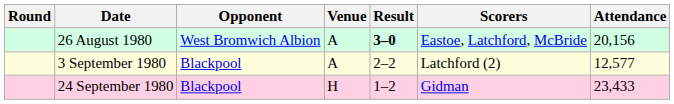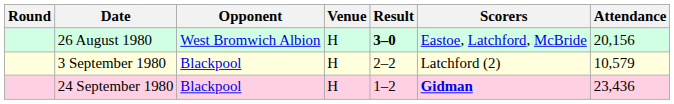 <table class="wikitable sortable">
 <tr>
 <th>Round</th>
 <th>Date</th>
 <th>Opponent</th>
 <th>Venue</th>
 <th>Result</th>
 <th class="unsortable">Scorers</th>
 <th>Attendance</th>
 </tr>
 <tr style="background-color: #d0ffe3;">
 <td></td>
 <td>26 August 1980</td>
 <td><a href='#'>West Bromwich Albion</a></td>
-<td>A</td>
+<td>H</td>
 <td><strong>3–0</strong></td>
 <td><a href='#'>Eastoe</a>, <a href='#'>Latchford</a>, <a href='#'>McBride</a></td>
 <td>20,156</td>
 </tr>
 <tr style="background-color: #ffffdd;">
 <td></td>
 <td>3 September 1980</td>
 <td><a href='#'>Blackpool</a></td>
-<td>A</td>
+<td>H</td>
 <td>2–2</td>
 <td>Latchford (2)</td>
-<td>12,577</td>
+<td>10,579</td>
 </tr>
 <tr style="background-color: #ffd0e3;">
 <td></td>
 <td>24 September 1980</td>
 <td><a href='#'>Blackpool</a></td>
 <td>H</td>
 <td>1–2</td>
-<td><a href='#'>Gidman</a></td>
-<td>23,433</td>
+<td><strong><a href='#'>Gidman</a></strong></td>
+<td>23,436</td>
 </tr>
 </table>
